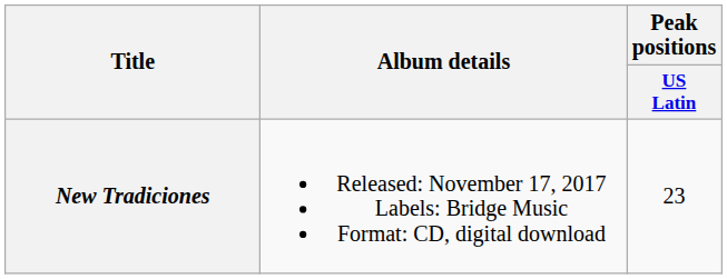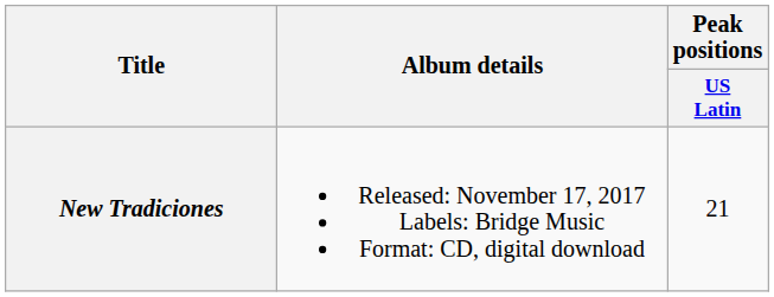 <table class="wikitable plainrowheaders" style="text-align:center;">
 <tr>
 <th scope="col" rowspan="2" style="width:11em;">Title</th>
 <th scope="col" rowspan="2" style="width:16em;">Album details</th>
 <th scope="col">Peak positions</th>
 </tr>
 <tr>
 <th scope="col" style="width:3em;font-size:85%;"><a href='#'>US<br>Latin</a><br></th>
 </tr>
 <tr>
 <th scope="row"><em>New Tradiciones</em></th>
 <td><br><ul><li>Released: November 17, 2017</li><li>Labels: Bridge Music</li><li>Format: CD, digital download</li></ul></td>
-<td>23</td>
+<td>21</td>
 </tr>
 </table>
